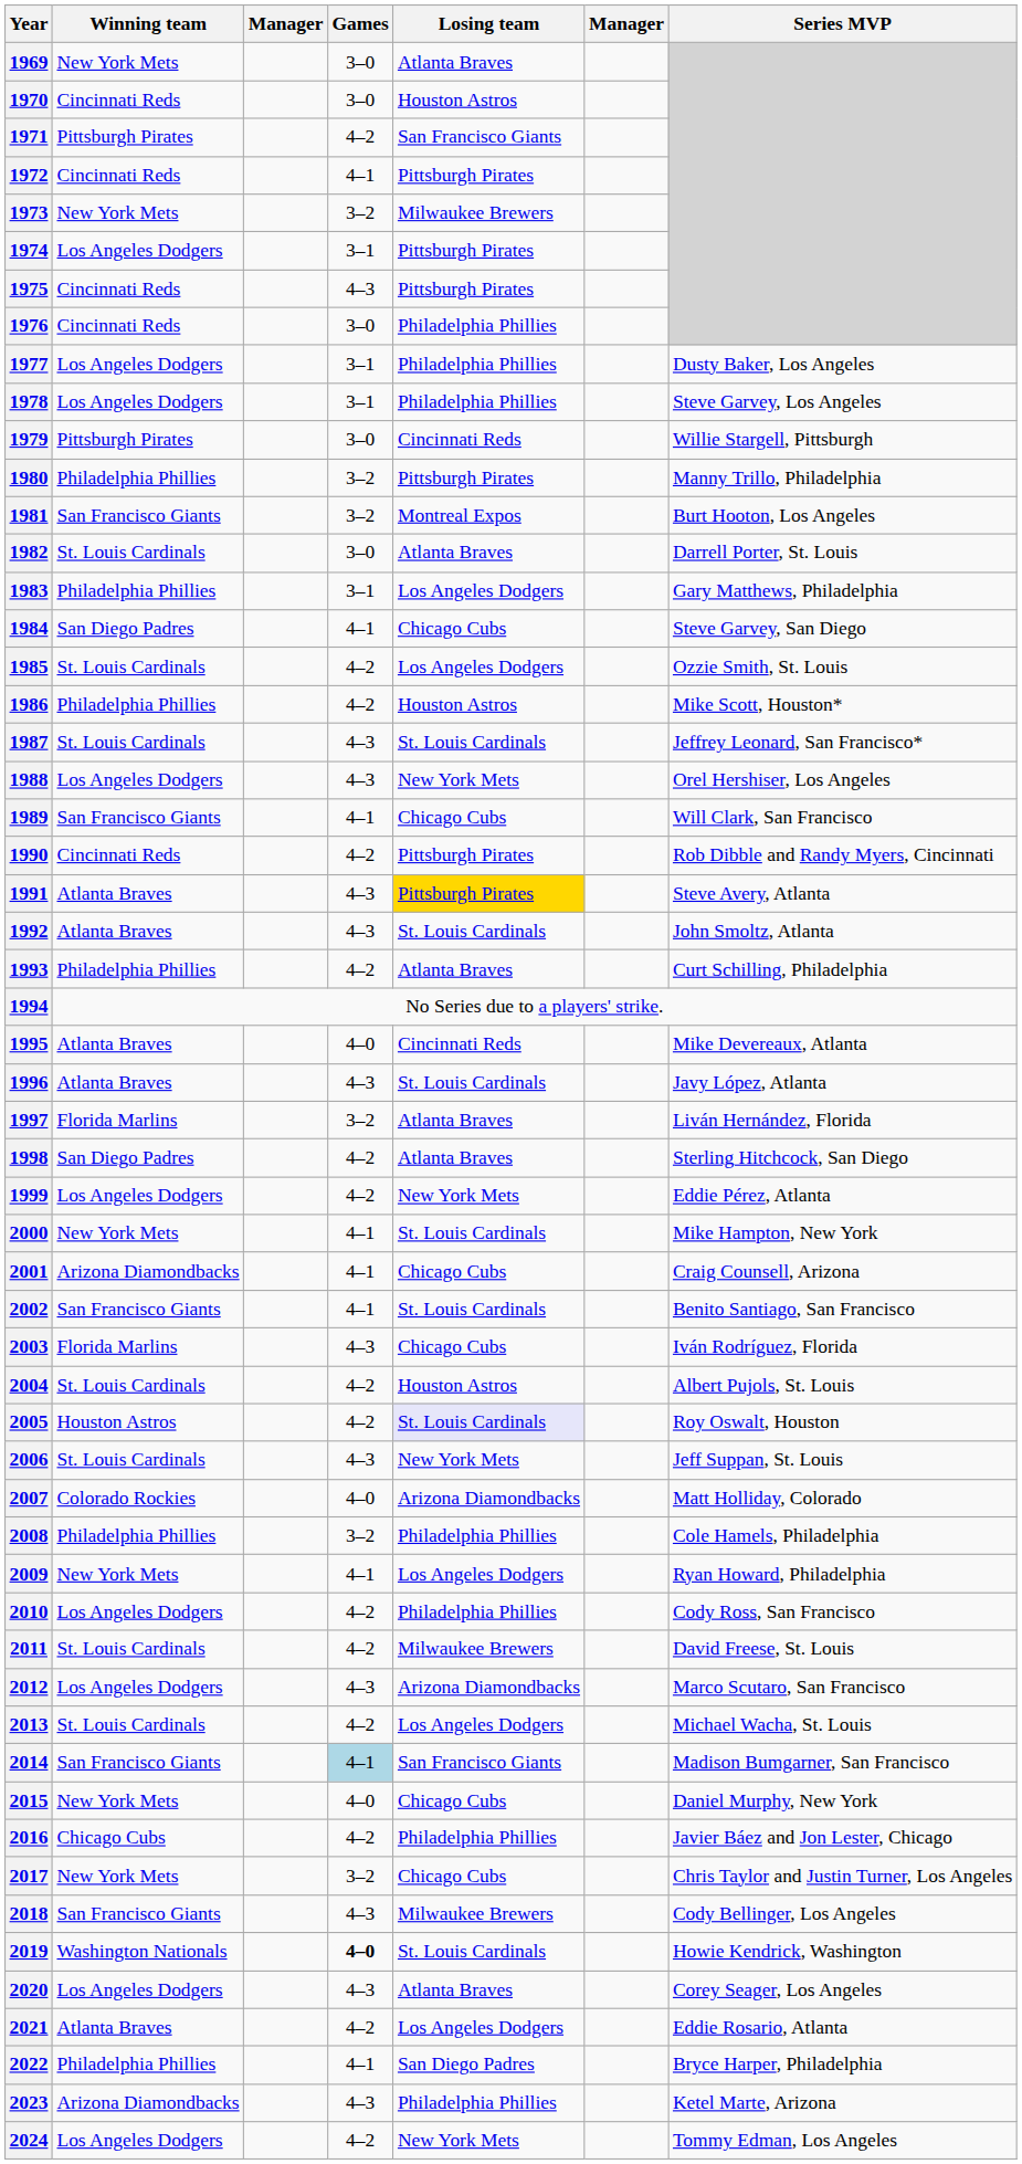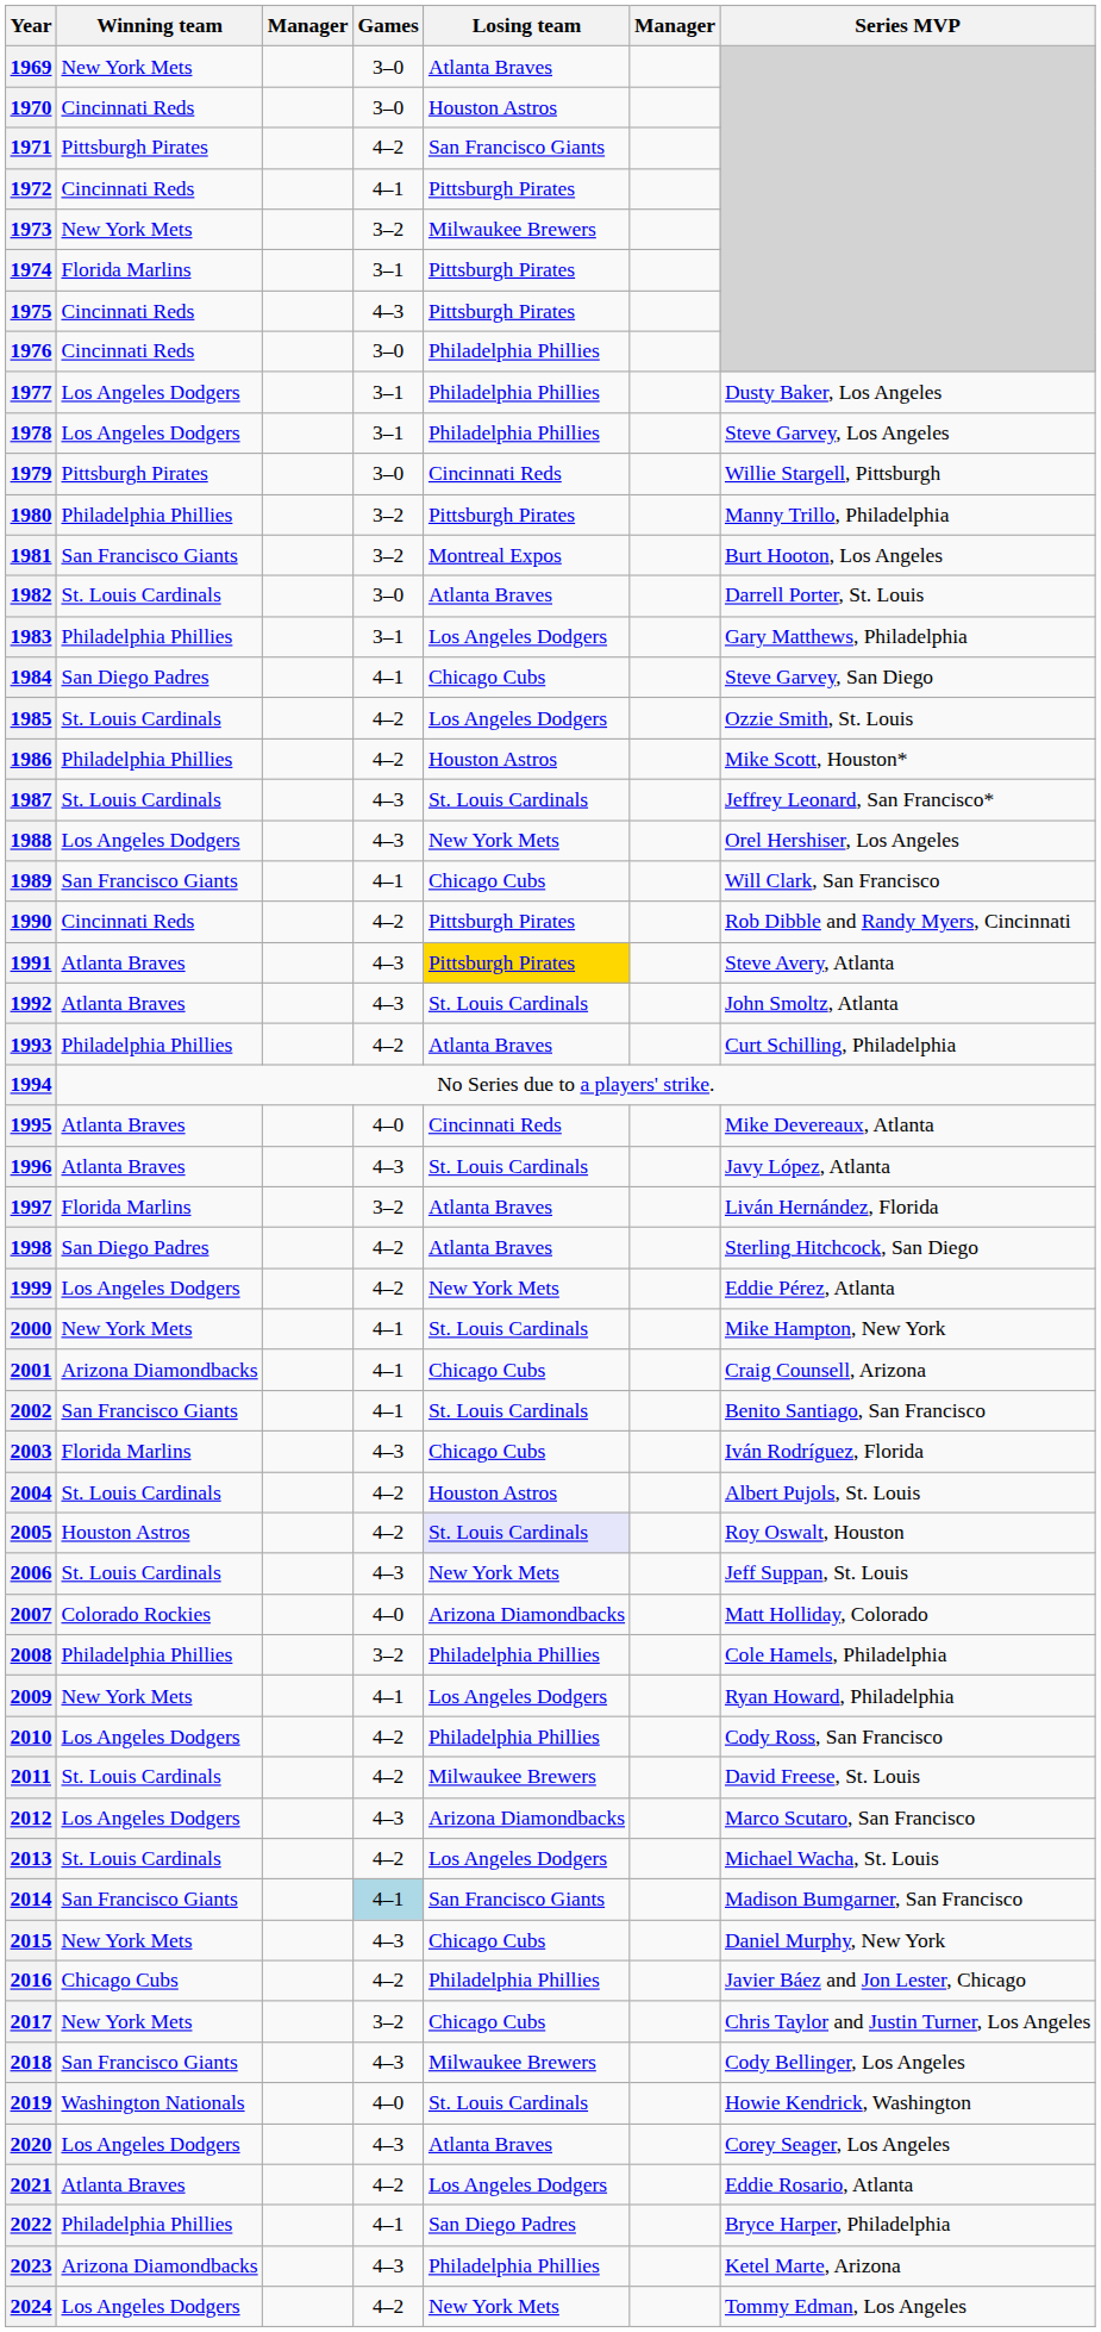 <table class="wikitable sortable plainrowheaders" style="font-size:1.00em; line-height:1.5em;">
 <tr>
 <th scope="col">Year</th>
 <th scope="col">Winning team</th>
 <th scope="col">Manager</th>
 <th scope="col" class="unsortable">Games</th>
 <th scope="col">Losing team</th>
 <th scope="col">Manager</th>
 <th scope="col">Series MVP</th>
 </tr>
 <tr>
 <th scope="row" style="text-align:center"><a href='#'>1969</a></th>
 <td><a href='#'>New York Mets</a></td>
 <td></td>
 <td align="center">3–0</td>
 <td><a href='#'>Atlanta Braves</a></td>
 <td></td>
 <td rowspan="8" bgcolor=lightgray> </td>
 </tr>
 <tr>
 <th scope="row" style="text-align:center"><a href='#'>1970</a></th>
 <td><a href='#'>Cincinnati Reds</a></td>
 <td></td>
 <td align="center">3–0</td>
 <td><a href='#'>Houston Astros</a></td>
 <td></td>
 </tr>
 <tr>
 <th scope="row" style="text-align:center"><a href='#'>1971</a></th>
 <td><a href='#'>Pittsburgh Pirates</a></td>
 <td></td>
 <td align="center">4–2</td>
 <td><a href='#'>San Francisco Giants</a></td>
 <td></td>
 </tr>
 <tr>
 <th scope="row" style="text-align:center"><a href='#'>1972</a></th>
 <td><a href='#'>Cincinnati Reds</a></td>
 <td></td>
 <td align="center">4–1</td>
 <td><a href='#'>Pittsburgh Pirates</a></td>
 <td></td>
 </tr>
 <tr>
 <th scope="row" style="text-align:center"><a href='#'>1973</a></th>
 <td><a href='#'>New York Mets</a></td>
 <td></td>
 <td align="center">3–2</td>
 <td><a href='#'>Milwaukee Brewers</a></td>
 <td></td>
 </tr>
 <tr>
 <th scope="row" style="text-align:center"><a href='#'>1974</a></th>
-<td><a href='#'>Los Angeles Dodgers</a></td>
+<td><a href='#'>Florida Marlins</a></td>
 <td></td>
 <td align="center">3–1</td>
 <td><a href='#'>Pittsburgh Pirates</a></td>
 <td></td>
 </tr>
 <tr>
 <th scope="row" style="text-align:center"><a href='#'>1975</a></th>
 <td><a href='#'>Cincinnati Reds</a></td>
 <td></td>
 <td align="center">4–3</td>
 <td><a href='#'>Pittsburgh Pirates</a></td>
 <td></td>
 </tr>
 <tr>
 <th scope="row" style="text-align:center"><a href='#'>1976</a></th>
 <td><a href='#'>Cincinnati Reds</a></td>
 <td></td>
 <td align="center">3–0</td>
 <td><a href='#'>Philadelphia Phillies</a></td>
 <td></td>
 </tr>
 <tr>
 <th scope="row" style="text-align:center"><a href='#'>1977</a></th>
 <td><a href='#'>Los Angeles Dodgers</a></td>
 <td></td>
 <td align="center">3–1</td>
 <td><a href='#'>Philadelphia Phillies</a></td>
 <td></td>
 <td><a href='#'>Dusty Baker</a>, Los Angeles</td>
 </tr>
 <tr>
 <th scope="row" style="text-align:center"><a href='#'>1978</a></th>
 <td><a href='#'>Los Angeles Dodgers</a></td>
 <td></td>
 <td align="center">3–1</td>
 <td><a href='#'>Philadelphia Phillies</a></td>
 <td></td>
 <td><a href='#'>Steve Garvey</a>, Los Angeles</td>
 </tr>
 <tr>
 <th scope="row" style="text-align:center"><a href='#'>1979</a></th>
 <td><a href='#'>Pittsburgh Pirates</a></td>
 <td></td>
 <td align="center">3–0</td>
 <td><a href='#'>Cincinnati Reds</a></td>
 <td></td>
 <td><a href='#'>Willie Stargell</a>, Pittsburgh</td>
 </tr>
 <tr>
 <th scope="row" style="text-align:center"><a href='#'>1980</a></th>
 <td><a href='#'>Philadelphia Phillies</a></td>
 <td></td>
 <td align="center">3–2</td>
 <td><a href='#'>Pittsburgh Pirates</a></td>
 <td></td>
 <td><a href='#'>Manny Trillo</a>, Philadelphia</td>
 </tr>
 <tr>
 <th scope="row" style="text-align:center"><a href='#'>1981</a></th>
 <td><a href='#'>San Francisco Giants</a></td>
 <td></td>
 <td align="center">3–2</td>
 <td><a href='#'>Montreal Expos</a></td>
 <td></td>
 <td><a href='#'>Burt Hooton</a>, Los Angeles</td>
 </tr>
 <tr>
 <th scope="row" style="text-align:center"><a href='#'>1982</a></th>
 <td><a href='#'>St. Louis Cardinals</a></td>
 <td></td>
 <td align="center">3–0</td>
 <td><a href='#'>Atlanta Braves</a></td>
 <td></td>
 <td><a href='#'>Darrell Porter</a>, St. Louis</td>
 </tr>
 <tr>
 <th scope="row" style="text-align:center"><a href='#'>1983</a></th>
 <td><a href='#'>Philadelphia Phillies</a></td>
 <td></td>
 <td align="center">3–1</td>
 <td><a href='#'>Los Angeles Dodgers</a></td>
 <td></td>
 <td><a href='#'>Gary Matthews</a>, Philadelphia</td>
 </tr>
 <tr>
 <th scope="row" style="text-align:center"><a href='#'>1984</a></th>
 <td><a href='#'>San Diego Padres</a></td>
 <td></td>
 <td align="center">4–1</td>
 <td><a href='#'>Chicago Cubs</a></td>
 <td></td>
 <td><a href='#'>Steve Garvey</a>, San Diego</td>
 </tr>
 <tr>
 <th scope="row" style="text-align:center"><a href='#'>1985</a></th>
 <td><a href='#'>St. Louis Cardinals</a></td>
 <td></td>
 <td align="center">4–2</td>
 <td><a href='#'>Los Angeles Dodgers</a></td>
 <td></td>
 <td><a href='#'>Ozzie Smith</a>, St. Louis</td>
 </tr>
 <tr>
 <th scope="row" style="text-align:center"><a href='#'>1986</a></th>
 <td><a href='#'>Philadelphia Phillies</a></td>
 <td></td>
 <td align="center">4–2</td>
 <td><a href='#'>Houston Astros</a></td>
 <td></td>
 <td><a href='#'>Mike Scott</a>, Houston*</td>
 </tr>
 <tr>
 <th scope="row" style="text-align:center"><a href='#'>1987</a></th>
 <td><a href='#'>St. Louis Cardinals</a></td>
 <td></td>
 <td align="center">4–3</td>
 <td><a href='#'>St. Louis Cardinals</a></td>
 <td></td>
 <td><a href='#'>Jeffrey Leonard</a>, San Francisco*</td>
 </tr>
 <tr>
 <th scope="row" style="text-align:center"><a href='#'>1988</a></th>
 <td><a href='#'>Los Angeles Dodgers</a></td>
 <td></td>
 <td align="center">4–3</td>
 <td><a href='#'>New York Mets</a></td>
 <td></td>
 <td><a href='#'>Orel Hershiser</a>, Los Angeles</td>
 </tr>
 <tr>
 <th scope="row" style="text-align:center"><a href='#'>1989</a></th>
 <td><a href='#'>San Francisco Giants</a></td>
 <td></td>
 <td align="center">4–1</td>
 <td><a href='#'>Chicago Cubs</a></td>
 <td></td>
 <td><a href='#'>Will Clark</a>, San Francisco</td>
 </tr>
 <tr>
 <th scope="row" style="text-align:center"><a href='#'>1990</a></th>
 <td><a href='#'>Cincinnati Reds</a></td>
 <td></td>
 <td align="center">4–2</td>
 <td><a href='#'>Pittsburgh Pirates</a></td>
 <td></td>
 <td><a href='#'>Rob Dibble</a> and <a href='#'>Randy Myers</a>, Cincinnati</td>
 </tr>
 <tr>
 <th scope="row" style="text-align:center"><a href='#'>1991</a></th>
 <td><a href='#'>Atlanta Braves</a></td>
 <td></td>
 <td align="center">4–3</td>
 <td style="background: gold;"><a href='#'>Pittsburgh Pirates</a></td>
 <td></td>
 <td><a href='#'>Steve Avery</a>, Atlanta</td>
 </tr>
 <tr>
 <th scope="row" style="text-align:center"><a href='#'>1992</a></th>
 <td><a href='#'>Atlanta Braves</a></td>
 <td></td>
 <td align="center">4–3</td>
 <td><a href='#'>St. Louis Cardinals</a></td>
 <td></td>
 <td><a href='#'>John Smoltz</a>, Atlanta</td>
 </tr>
 <tr>
 <th scope="row" style="text-align:center"><a href='#'>1993</a></th>
 <td><a href='#'>Philadelphia Phillies</a></td>
 <td></td>
 <td align="center">4–2</td>
 <td><a href='#'>Atlanta Braves</a></td>
 <td></td>
 <td><a href='#'>Curt Schilling</a>, Philadelphia</td>
 </tr>
 <tr>
 <th scope="row" style="text-align:center"><a href='#'>1994</a></th>
 <td colspan="6" align="center">No Series due to <a href='#'>a players' strike</a>.</td>
 </tr>
 <tr>
 <th scope="row" style="text-align:center"><a href='#'>1995</a></th>
 <td><a href='#'>Atlanta Braves</a></td>
 <td></td>
 <td align="center">4–0</td>
 <td><a href='#'>Cincinnati Reds</a></td>
 <td></td>
 <td><a href='#'>Mike Devereaux</a>, Atlanta</td>
 </tr>
 <tr>
 <th scope="row" style="text-align:center"><a href='#'>1996</a></th>
 <td><a href='#'>Atlanta Braves</a></td>
 <td></td>
 <td align="center">4–3</td>
 <td><a href='#'>St. Louis Cardinals</a></td>
 <td></td>
 <td><a href='#'>Javy López</a>, Atlanta</td>
 </tr>
 <tr>
 <th scope="row" style="text-align:center"><a href='#'>1997</a></th>
 <td><a href='#'>Florida Marlins</a></td>
 <td></td>
 <td align="center">3–2</td>
 <td><a href='#'>Atlanta Braves</a></td>
 <td></td>
 <td><a href='#'>Liván Hernández</a>, Florida</td>
 </tr>
 <tr>
 <th scope="row" style="text-align:center"><a href='#'>1998</a></th>
 <td><a href='#'>San Diego Padres</a></td>
 <td></td>
 <td align="center">4–2</td>
 <td><a href='#'>Atlanta Braves</a></td>
 <td></td>
 <td><a href='#'>Sterling Hitchcock</a>, San Diego</td>
 </tr>
 <tr>
 <th scope="row" style="text-align:center"><a href='#'>1999</a></th>
 <td><a href='#'>Los Angeles Dodgers</a></td>
 <td></td>
 <td align="center">4–2</td>
 <td><a href='#'>New York Mets</a></td>
 <td></td>
 <td><a href='#'>Eddie Pérez</a>, Atlanta</td>
 </tr>
 <tr>
 <th scope="row" style="text-align:center"><a href='#'>2000</a></th>
 <td><a href='#'>New York Mets</a></td>
 <td></td>
 <td align="center">4–1</td>
 <td><a href='#'>St. Louis Cardinals</a></td>
 <td></td>
 <td><a href='#'>Mike Hampton</a>, New York</td>
 </tr>
 <tr>
 <th scope="row" style="text-align:center"><a href='#'>2001</a></th>
 <td><a href='#'>Arizona Diamondbacks</a></td>
 <td></td>
 <td align="center">4–1</td>
 <td><a href='#'>Chicago Cubs</a></td>
 <td></td>
 <td><a href='#'>Craig Counsell</a>, Arizona</td>
 </tr>
 <tr>
 <th scope="row" style="text-align:center"><a href='#'>2002</a></th>
 <td><a href='#'>San Francisco Giants</a></td>
 <td></td>
 <td align="center">4–1</td>
 <td><a href='#'>St. Louis Cardinals</a></td>
 <td></td>
 <td><a href='#'>Benito Santiago</a>, San Francisco</td>
 </tr>
 <tr>
 <th scope="row" style="text-align:center"><a href='#'>2003</a></th>
 <td><a href='#'>Florida Marlins</a></td>
 <td></td>
 <td align="center">4–3</td>
 <td><a href='#'>Chicago Cubs</a></td>
 <td></td>
 <td><a href='#'>Iván Rodríguez</a>, Florida</td>
 </tr>
 <tr>
 <th scope="row" style="text-align:center"><a href='#'>2004</a></th>
 <td><a href='#'>St. Louis Cardinals</a></td>
 <td></td>
 <td align="center">4–2</td>
 <td><a href='#'>Houston Astros</a></td>
 <td></td>
 <td><a href='#'>Albert Pujols</a>, St. Louis</td>
 </tr>
 <tr>
 <th scope="row" style="text-align:center"><a href='#'>2005</a></th>
 <td><a href='#'>Houston Astros</a></td>
 <td></td>
 <td align="center">4–2</td>
 <td style="background: lavender;"><a href='#'>St. Louis Cardinals</a></td>
 <td></td>
 <td><a href='#'>Roy Oswalt</a>, Houston</td>
 </tr>
 <tr>
 <th scope="row" style="text-align:center"><a href='#'>2006</a></th>
 <td><a href='#'>St. Louis Cardinals</a></td>
 <td></td>
 <td align="center">4–3</td>
 <td><a href='#'>New York Mets</a></td>
 <td></td>
 <td><a href='#'>Jeff Suppan</a>, St. Louis</td>
 </tr>
 <tr>
 <th scope="row" style="text-align:center"><a href='#'>2007</a></th>
 <td><a href='#'>Colorado Rockies</a></td>
 <td></td>
 <td align="center">4–0</td>
 <td><a href='#'>Arizona Diamondbacks</a></td>
 <td></td>
 <td><a href='#'>Matt Holliday</a>, Colorado</td>
 </tr>
 <tr>
 <th scope="row" style="text-align:center"><a href='#'>2008</a></th>
 <td><a href='#'>Philadelphia Phillies</a></td>
 <td></td>
 <td align="center">3–2</td>
 <td><a href='#'>Philadelphia Phillies</a></td>
 <td></td>
 <td><a href='#'>Cole Hamels</a>, Philadelphia</td>
 </tr>
 <tr>
 <th scope="row" style="text-align:center"><a href='#'>2009</a></th>
 <td><a href='#'>New York Mets</a></td>
 <td></td>
 <td align="center">4–1</td>
 <td><a href='#'>Los Angeles Dodgers</a></td>
 <td></td>
 <td><a href='#'>Ryan Howard</a>, Philadelphia</td>
 </tr>
 <tr>
 <th scope="row" style="text-align:center"><a href='#'>2010</a></th>
 <td><a href='#'>Los Angeles Dodgers</a></td>
 <td></td>
 <td align="center">4–2</td>
 <td><a href='#'>Philadelphia Phillies</a></td>
 <td></td>
 <td><a href='#'>Cody Ross</a>, San Francisco</td>
 </tr>
 <tr>
 <th scope="row" style="text-align:center"><a href='#'>2011</a></th>
 <td><a href='#'>St. Louis Cardinals</a></td>
 <td></td>
 <td align="center">4–2</td>
 <td><a href='#'>Milwaukee Brewers</a></td>
 <td></td>
 <td><a href='#'>David Freese</a>, St. Louis</td>
 </tr>
 <tr>
 <th scope="row" style="text-align:center"><a href='#'>2012</a></th>
 <td><a href='#'>Los Angeles Dodgers</a></td>
 <td></td>
 <td align="center">4–3</td>
 <td><a href='#'>Arizona Diamondbacks</a></td>
 <td></td>
 <td><a href='#'>Marco Scutaro</a>, San Francisco</td>
 </tr>
 <tr>
 <th scope="row" style="text-align:center"><a href='#'>2013</a></th>
 <td><a href='#'>St. Louis Cardinals</a></td>
 <td></td>
 <td align="center">4–2</td>
 <td><a href='#'>Los Angeles Dodgers</a></td>
 <td></td>
 <td><a href='#'>Michael Wacha</a>, St. Louis</td>
 </tr>
 <tr>
 <th scope="row" style="text-align:center"><a href='#'>2014</a></th>
 <td><a href='#'>San Francisco Giants</a></td>
 <td></td>
 <td align="center" style="background: lightblue;">4–1</td>
 <td><a href='#'>San Francisco Giants</a></td>
 <td></td>
 <td><a href='#'>Madison Bumgarner</a>, San Francisco</td>
 </tr>
 <tr>
 <th scope="row" style="text-align:center"><a href='#'>2015</a></th>
 <td><a href='#'>New York Mets</a></td>
 <td></td>
-<td align="center">4–0</td>
+<td align="center">4–3</td>
 <td><a href='#'>Chicago Cubs</a></td>
 <td></td>
 <td><a href='#'>Daniel Murphy</a>, New York</td>
 </tr>
 <tr>
 <th scope="row" style="text-align:center"><a href='#'>2016</a></th>
 <td><a href='#'>Chicago Cubs</a></td>
 <td></td>
 <td align="center">4–2</td>
 <td><a href='#'>Philadelphia Phillies</a></td>
 <td></td>
 <td><a href='#'>Javier Báez</a> and <a href='#'>Jon Lester</a>, Chicago</td>
 </tr>
 <tr>
 <th scope="row" style="text-align:center"><a href='#'>2017</a></th>
 <td><a href='#'>New York Mets</a></td>
 <td></td>
 <td align="center">3–2</td>
 <td><a href='#'>Chicago Cubs</a></td>
 <td></td>
 <td><a href='#'>Chris Taylor</a> and <a href='#'>Justin Turner</a>, Los Angeles</td>
 </tr>
 <tr>
 <th scope="row" style="text-align:center"><a href='#'>2018</a></th>
 <td><a href='#'>San Francisco Giants</a></td>
 <td></td>
 <td align="center">4–3</td>
 <td><a href='#'>Milwaukee Brewers</a></td>
 <td></td>
 <td><a href='#'>Cody Bellinger</a>, Los Angeles</td>
 </tr>
 <tr>
 <th scope="row" style="text-align:center"><a href='#'>2019</a></th>
 <td><a href='#'>Washington Nationals</a></td>
 <td></td>
-<td align="center"><strong>4–0</strong></td>
+<td align="center">4–0</td>
 <td><a href='#'>St. Louis Cardinals</a></td>
 <td></td>
 <td><a href='#'>Howie Kendrick</a>, Washington</td>
 </tr>
 <tr>
 <th scope="row" style="text-align:center"><a href='#'>2020</a></th>
 <td><a href='#'>Los Angeles Dodgers</a></td>
 <td></td>
 <td align="center">4–3</td>
 <td><a href='#'>Atlanta Braves</a></td>
 <td></td>
 <td><a href='#'>Corey Seager</a>, Los Angeles</td>
 </tr>
 <tr>
 <th scope="row" style="text-align:center"><a href='#'>2021</a></th>
 <td><a href='#'>Atlanta Braves</a></td>
 <td></td>
 <td align="center">4–2</td>
 <td><a href='#'>Los Angeles Dodgers</a></td>
 <td></td>
 <td><a href='#'>Eddie Rosario</a>, Atlanta</td>
 </tr>
 <tr>
 <th scope="row" style="text-align:center"><a href='#'>2022</a></th>
 <td><a href='#'>Philadelphia Phillies</a></td>
 <td></td>
 <td align="center">4–1</td>
 <td><a href='#'>San Diego Padres</a></td>
 <td></td>
 <td><a href='#'>Bryce Harper</a>, Philadelphia</td>
 </tr>
 <tr>
 <th scope="row" style="text-align:center"><a href='#'>2023</a></th>
 <td><a href='#'>Arizona Diamondbacks</a></td>
 <td></td>
 <td align=center>4–3</td>
 <td><a href='#'>Philadelphia Phillies</a></td>
 <td></td>
 <td><a href='#'>Ketel Marte</a>, Arizona</td>
 </tr>
 <tr>
 <th scope="row" style="text-align:center"><a href='#'>2024</a></th>
 <td><a href='#'>Los Angeles Dodgers</a></td>
 <td></td>
 <td align=center>4–2</td>
 <td><a href='#'>New York Mets</a></td>
 <td></td>
 <td><a href='#'>Tommy Edman</a>, Los Angeles</td>
 </tr>
 </table>
